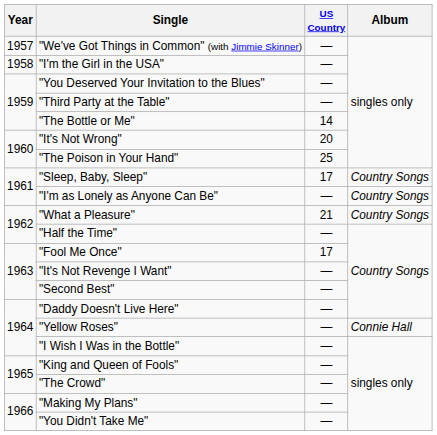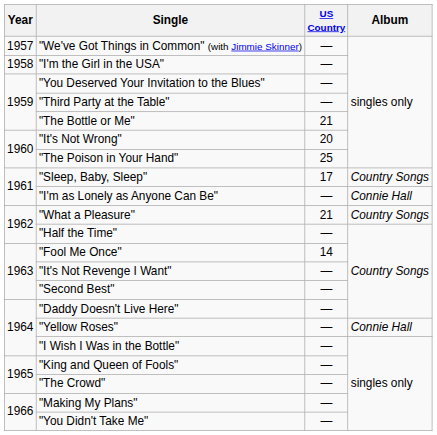 <table class="wikitable">
 <tr>
 <th>Year</th>
 <th>Single</th>
 <th width=50><small><a href='#'>US Country</a></small></th>
 <th>Album</th>
 </tr>
 <tr>
 <td>1957</td>
 <td>"We've Got Things in Common" <small>(with <a href='#'>Jimmie Skinner</a>)</small></td>
 <td align="center">—</td>
 <td rowspan="7">singles only</td>
 </tr>
 <tr>
 <td>1958</td>
 <td>"I'm the Girl in the USA"</td>
 <td align="center">—</td>
 </tr>
 <tr>
 <td rowspan="3">1959</td>
 <td>"You Deserved Your Invitation to the Blues"</td>
 <td align="center">—</td>
 </tr>
 <tr>
 <td>"Third Party at the Table"</td>
 <td align="center">—</td>
 </tr>
 <tr>
 <td>"The Bottle or Me"</td>
-<td align="center">14</td>
+<td align="center">21</td>
 </tr>
 <tr>
 <td rowspan="2">1960</td>
 <td>"It's Not Wrong"</td>
 <td align="center">20</td>
 </tr>
 <tr>
 <td>"The Poison in Your Hand"</td>
 <td align="center">25</td>
 </tr>
 <tr>
 <td rowspan="2">1961</td>
 <td>"Sleep, Baby, Sleep"</td>
 <td align="center">17</td>
 <td><em>Country Songs</em></td>
 </tr>
 <tr>
 <td>"I'm as Lonely as Anyone Can Be"</td>
 <td align="center">—</td>
-<td><em>Country Songs</em></td>
+<td><em>Connie Hall</em></td>
 </tr>
 <tr>
 <td rowspan="2">1962</td>
 <td>"What a Pleasure"</td>
 <td align="center">21</td>
 <td><em>Country Songs</em></td>
 </tr>
 <tr>
 <td>"Half the Time"</td>
 <td align="center">—</td>
 <td rowspan="5"><em>Country Songs</em></td>
 </tr>
 <tr>
 <td rowspan="3">1963</td>
 <td>"Fool Me Once"</td>
-<td align="center">17</td>
+<td align="center">14</td>
 </tr>
 <tr>
 <td>"It's Not Revenge I Want"</td>
 <td align="center">—</td>
 </tr>
 <tr>
 <td>"Second Best"</td>
 <td align="center">—</td>
 </tr>
 <tr>
 <td rowspan="3">1964</td>
 <td>"Daddy Doesn't Live Here"</td>
 <td align="center">—</td>
 </tr>
 <tr>
 <td>"Yellow Roses"</td>
 <td align="center">—</td>
 <td><em>Connie Hall</em></td>
 </tr>
 <tr>
 <td>"I Wish I Was in the Bottle"</td>
 <td align="center">—</td>
 <td rowspan="5">singles only</td>
 </tr>
 <tr>
 <td rowspan="2">1965</td>
 <td>"King and Queen of Fools"</td>
 <td align="center">—</td>
 </tr>
 <tr>
 <td>"The Crowd"</td>
 <td align="center">—</td>
 </tr>
 <tr>
 <td rowspan="2">1966</td>
 <td>"Making My Plans"</td>
 <td align="center">—</td>
 </tr>
 <tr>
 <td>"You Didn't Take Me"</td>
 <td align="center">—</td>
 </tr>
 </table>
